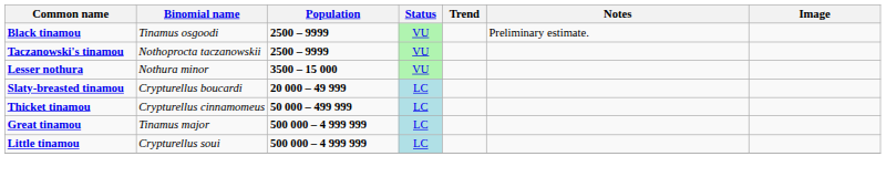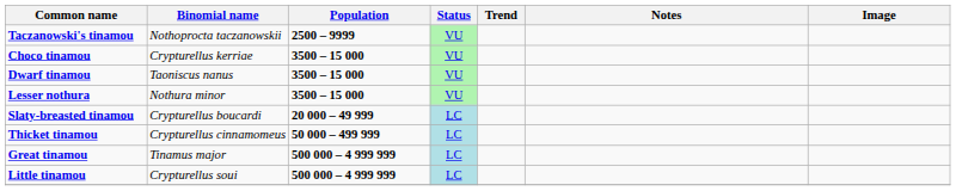 <table class="wikitable sortable">
 <tr>
 <th width="15%">Common name</th>
 <th width="15%"><a href='#'>Binomial name</a></th>
 <th data-sort-type="number"  width="15%"><a href='#'>Population</a></th>
 <th width="5%"><a href='#'>Status</a></th>
 <th width="5%">Trend</th>
 <th class="unsortable">Notes</th>
 <th width="15%" class="unsortable">Image</th>
 </tr>
 <tr>
-<td><strong><a href='#'>Black tinamou</a></strong></td>
-<td><em>Tinamus osgoodi</em></td>
+<td><strong><a href='#'>Taczanowski's tinamou</a></strong></td>
+<td><em>Nothoprocta taczanowskii</em></td>
 <td><strong>2500 – 9999</strong></td>
 <td align=center style="background:#b0f4b0"><a href='#'>VU</a></td>
 <td align=center></td>
-<td>Preliminary estimate.</td>
+<td></td>
 <td></td>
 </tr>
 <tr>
-<td><strong><a href='#'>Taczanowski's tinamou</a></strong></td>
-<td><em>Nothoprocta taczanowskii</em></td>
-<td><strong>2500 – 9999</strong></td>
+<td><strong><a href='#'>Choco tinamou</a></strong></td>
+<td><em>Crypturellus kerriae</em></td>
+<td><strong>3500 – 15 000</strong></td>
+<td align=center style="background:#b0f4b0"><a href='#'>VU</a></td>
+<td align=center></td>
+<td></td>
+<td></td>
+</tr>
+<tr>
+<td><strong><a href='#'>Dwarf tinamou</a></strong></td>
+<td><em>Taoniscus nanus</em></td>
+<td><strong>3500 – 15 000</strong></td>
 <td align=center style="background:#b0f4b0"><a href='#'>VU</a></td>
 <td align=center></td>
 <td></td>
 <td></td>
 </tr>
 <tr>
 <td><strong><a href='#'>Lesser nothura</a></strong></td>
 <td><em>Nothura minor</em></td>
 <td><strong>3500 – 15 000</strong></td>
 <td align=center style="background:#b0f4b0"><a href='#'>VU</a></td>
 <td align=center></td>
 <td></td>
 <td></td>
 </tr>
 <tr>
 <td><strong><a href='#'>Slaty-breasted tinamou</a></strong></td>
 <td><em>Crypturellus boucardi</em></td>
 <td><strong>20 000 – 49 999</strong></td>
 <td align=center style="background:#B0E0E6"><a href='#'>LC</a></td>
 <td align=center></td>
 <td></td>
 <td></td>
 </tr>
 <tr>
 <td><strong><a href='#'>Thicket tinamou</a></strong></td>
 <td><em>Crypturellus cinnamomeus</em></td>
 <td><strong>50 000 – 499 999</strong></td>
 <td align=center style="background:#B0E0E6"><a href='#'>LC</a></td>
 <td align=center></td>
 <td></td>
 <td></td>
 </tr>
 <tr>
 <td><strong><a href='#'>Great tinamou</a></strong></td>
 <td><em>Tinamus major</em></td>
 <td><strong>500 000 – 4 999 999</strong></td>
 <td align=center style="background:#B0E0E6"><a href='#'>LC</a></td>
 <td align=center></td>
 <td></td>
 <td></td>
 </tr>
 <tr>
 <td><strong><a href='#'>Little tinamou</a></strong></td>
 <td><em>Crypturellus soui</em></td>
 <td><strong>500 000 – 4 999 999</strong></td>
 <td align=center style="background:#B0E0E6"><a href='#'>LC</a></td>
 <td align=center></td>
 <td></td>
 <td></td>
 </tr>
 <tr>
 </tr>
 </table>
